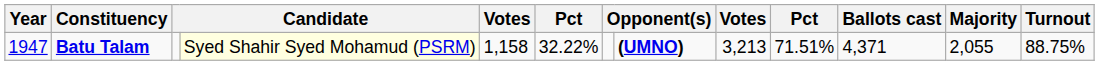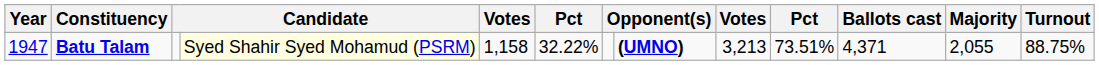 <table class="wikitable" style="margin:0.5em ; font-size:95%">
 <tr>
 <th>Year</th>
 <th>Constituency</th>
 <th colspan=2>Candidate</th>
 <th>Votes</th>
 <th>Pct</th>
 <th colspan=2>Opponent(s)</th>
 <th>Votes</th>
 <th>Pct</th>
 <th>Ballots cast</th>
 <th>Majority</th>
 <th>Turnout</th>
 </tr>
 <tr>
 <td><a href='#'>1947</a></td>
 <td><strong><a href='#'>Batu Talam</a></strong></td>
 <td></td>
 <td style="background: lightyellow;">Syed Shahir Syed Mohamud (<a href='#'>PSRM</a>)</td>
 <td>1,158</td>
 <td>32.22%</td>
 <td></td>
 <td><strong></strong> <strong>(<a href='#'>UMNO</a>)</strong></td>
 <td align=right>3,213</td>
-<td>71.51%</td>
+<td>73.51%</td>
 <td>4,371</td>
 <td>2,055</td>
 <td>88.75%</td>
 </tr>
 </table>
